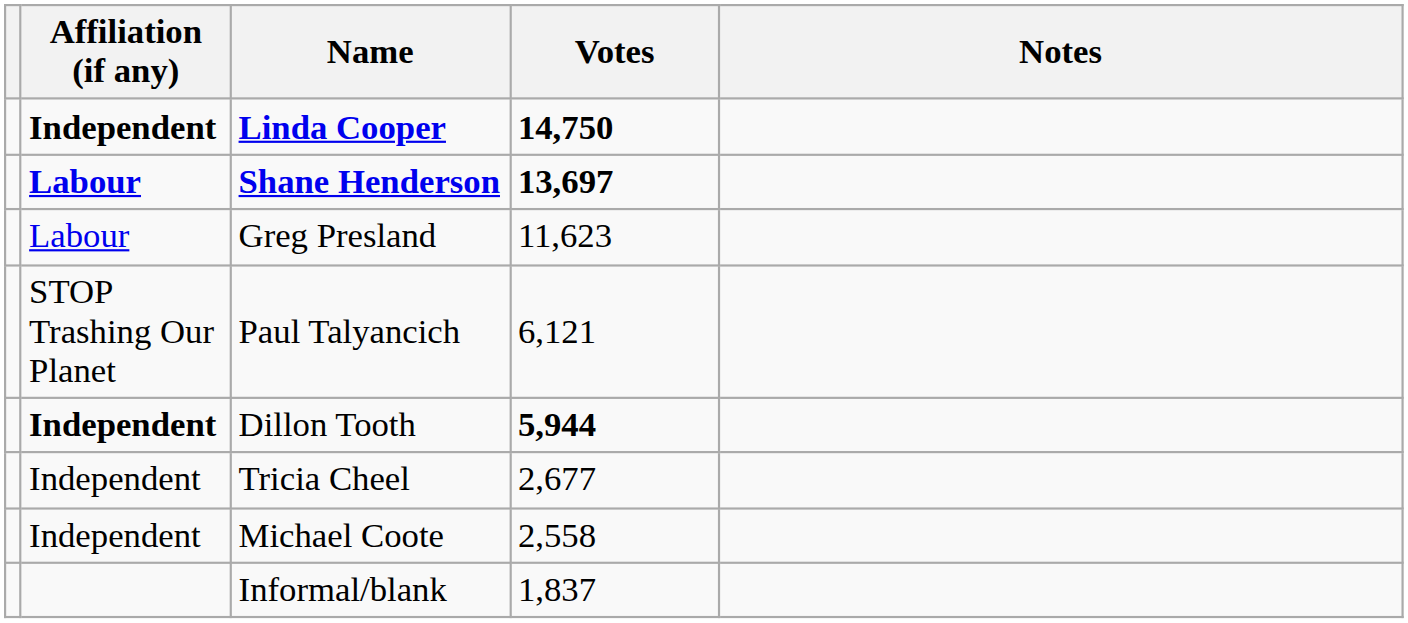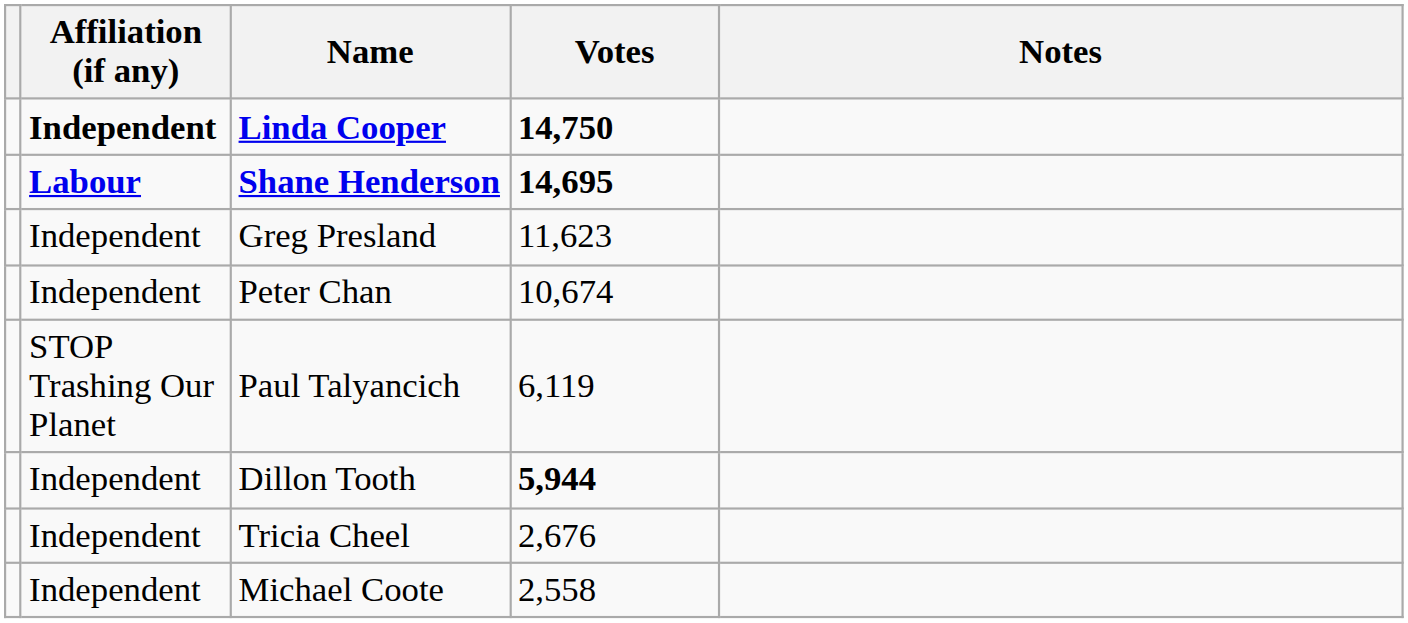 <table class="wikitable" style="width:51%;">
 <tr>
 <th style="width:1%;"></th>
 <th style="width:15%;">Affiliation (if any)</th>
 <th style="width:20%;">Name</th>
 <th style="width:15%;">Votes</th>
 <th>Notes</th>
 </tr>
 <tr>
 <td bgcolor=></td>
 <td><strong>Independent</strong></td>
 <td><strong><a href='#'>Linda Cooper</a></strong></td>
 <td><strong>14,750</strong></td>
 <td></td>
 </tr>
 <tr>
 <td bgcolor=></td>
 <td><strong><a href='#'>Labour</a></strong></td>
 <td><strong><a href='#'>Shane Henderson</a></strong></td>
-<td><strong>13,697</strong></td>
+<td><strong>14,695</strong></td>
 <td></td>
 </tr>
 <tr>
 <td bgcolor=></td>
-<td><a href='#'>Labour</a></td>
+<td>Independent</td>
 <td>Greg Presland</td>
 <td>11,623</td>
 <td></td>
 </tr>
 <tr>
 <td bgcolor=></td>
-<td>STOP Trashing Our Planet</td>
-<td>Paul Talyancich</td>
-<td>6,121</td>
+<td>Independent</td>
+<td>Peter Chan</td>
+<td>10,674</td>
 <td></td>
 </tr>
 <tr>
 <td bgcolor=></td>
-<td><strong>Independent</strong></td>
+<td>STOP Trashing Our Planet</td>
+<td>Paul Talyancich</td>
+<td>6,119</td>
+<td></td>
+</tr>
+<tr>
+<td bgcolor=></td>
+<td>Independent</td>
 <td>Dillon Tooth</td>
 <td><strong>5,944</strong></td>
 <td></td>
 </tr>
 <tr>
 <td bgcolor=></td>
 <td>Independent</td>
 <td>Tricia Cheel</td>
-<td>2,677</td>
+<td>2,676</td>
 <td></td>
 </tr>
 <tr>
 <td bgcolor=></td>
 <td>Independent</td>
 <td>Michael Coote</td>
 <td>2,558</td>
 <td></td>
 </tr>
-<tr>
-<td></td>
-<td></td>
-<td>Informal/blank</td>
-<td>1,837</td>
-<td></td>
-</tr>
 </table>
